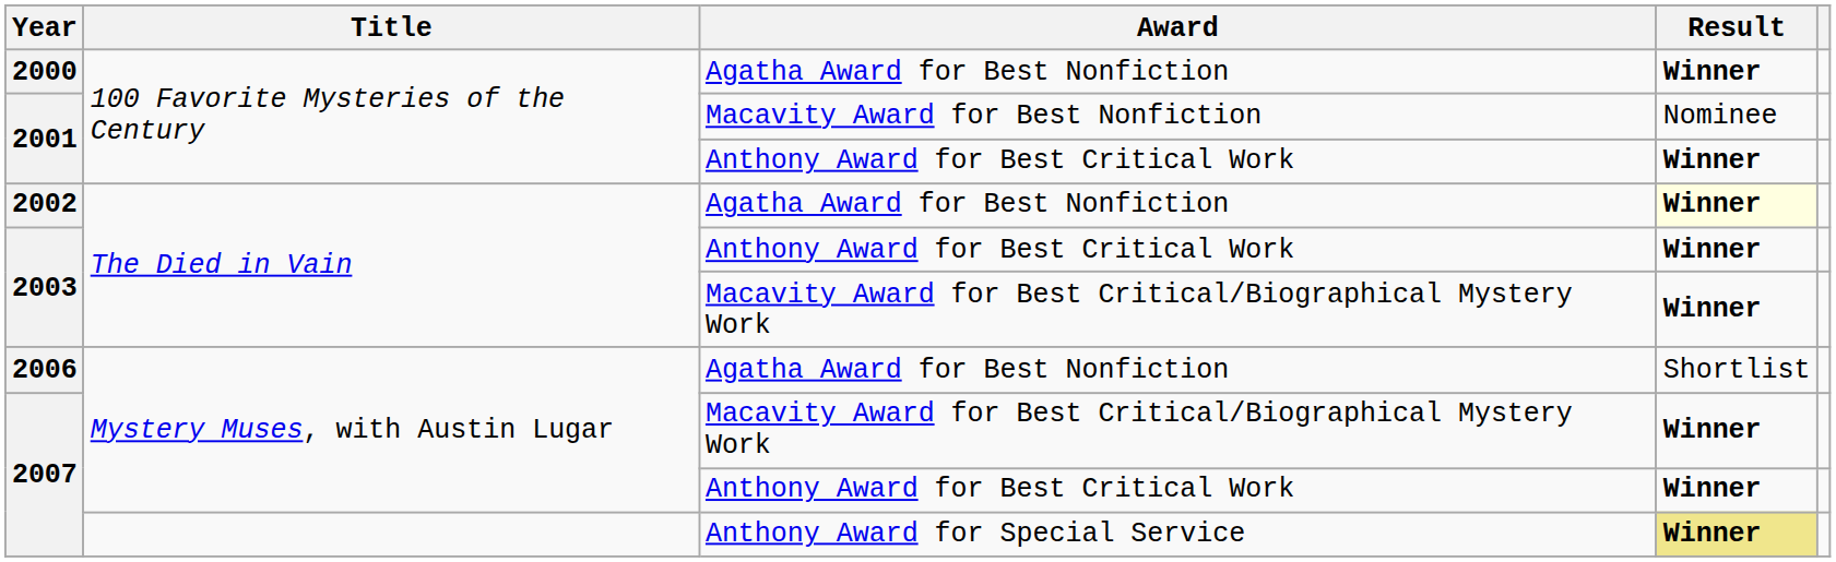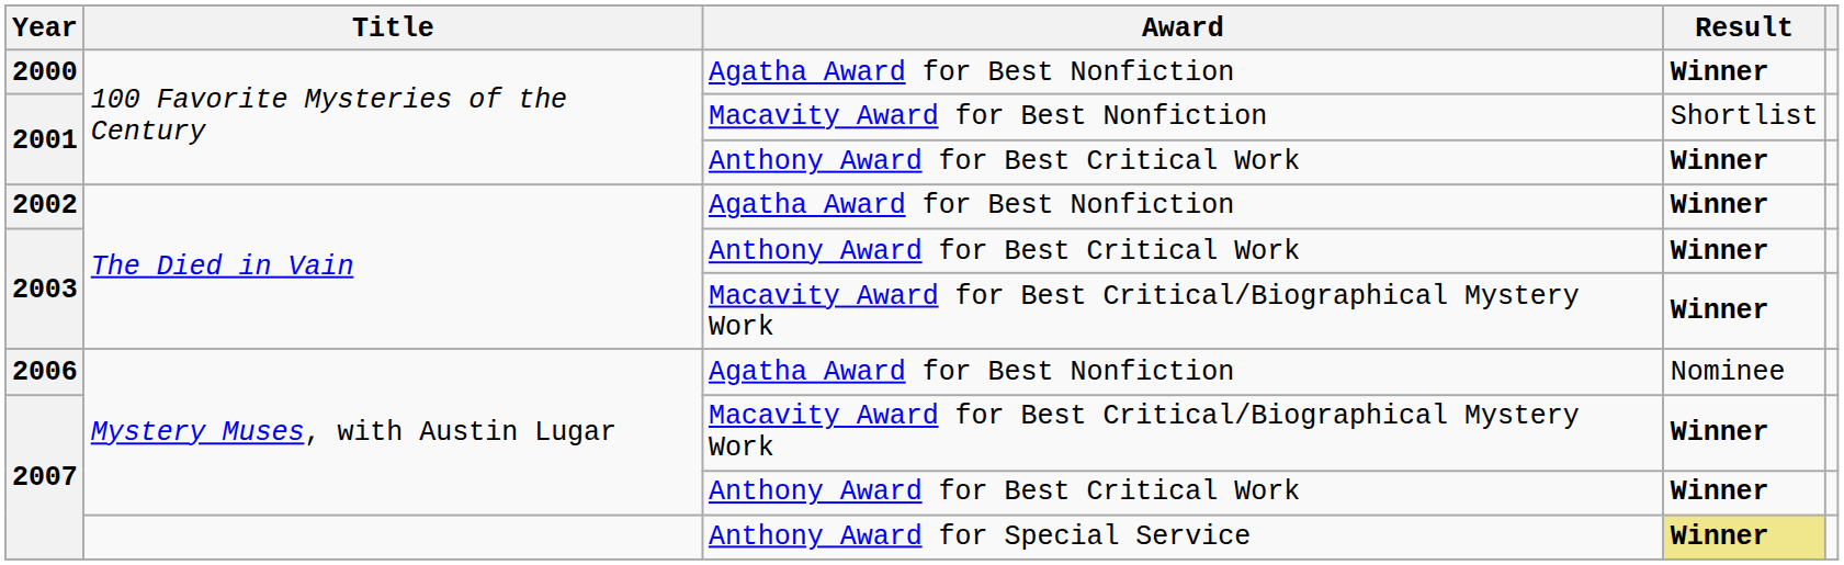 <table class="wikitable sortable mw-collapsible">
 <tr>
 <th>Year</th>
 <th>Title</th>
 <th>Award</th>
 <th>Result</th>
 <th></th>
 </tr>
 <tr>
 <th>2000</th>
 <td rowspan="3"><em>100 Favorite Mysteries of the Century</em></td>
 <td><a href='#'>Agatha Award</a> for Best Nonfiction</td>
 <td><strong>Winner</strong></td>
 <td></td>
 </tr>
 <tr>
 <th rowspan="2">2001</th>
 <td><a href='#'>Macavity Award</a> for Best Nonfiction</td>
-<td>Nominee</td>
+<td>Shortlist</td>
 <td></td>
 </tr>
 <tr>
 <td><a href='#'>Anthony Award</a> for Best Critical Work</td>
 <td><strong>Winner</strong></td>
 <td><strong></strong></td>
 </tr>
 <tr>
 <th>2002</th>
 <td rowspan="3"><em><a href='#'>The Died in Vain</a></em></td>
 <td><a href='#'>Agatha Award</a> for Best Nonfiction</td>
-<td style="background: lightyellow;"><strong>Winner</strong></td>
+<td><strong>Winner</strong></td>
 <td></td>
 </tr>
 <tr>
 <th rowspan="2">2003</th>
 <td><a href='#'>Anthony Award</a> for Best Critical Work</td>
 <td><strong>Winner</strong></td>
 <td><strong></strong></td>
 </tr>
 <tr>
 <td><a href='#'>Macavity Award</a> for Best Critical/Biographical Mystery Work</td>
 <td><strong>Winner</strong></td>
 <td></td>
 </tr>
 <tr>
 <th>2006</th>
 <td rowspan="3"><em><a href='#'>Mystery Muses</a></em>, with Austin Lugar</td>
 <td><a href='#'>Agatha Award</a> for Best Nonfiction</td>
-<td>Shortlist</td>
+<td>Nominee</td>
 <td></td>
 </tr>
 <tr>
 <th rowspan="3">2007</th>
 <td><a href='#'>Macavity Award</a> for Best Critical/Biographical Mystery Work</td>
 <td><strong>Winner</strong></td>
 <td></td>
 </tr>
 <tr>
 <td><a href='#'>Anthony Award</a> for Best Critical Work</td>
 <td><strong>Winner</strong></td>
 <td><strong></strong></td>
 </tr>
 <tr>
 <td></td>
 <td><a href='#'>Anthony Award</a> for Special Service</td>
 <td style="background: khaki;"><strong>Winner</strong></td>
 <td><strong></strong></td>
 </tr>
 </table>
